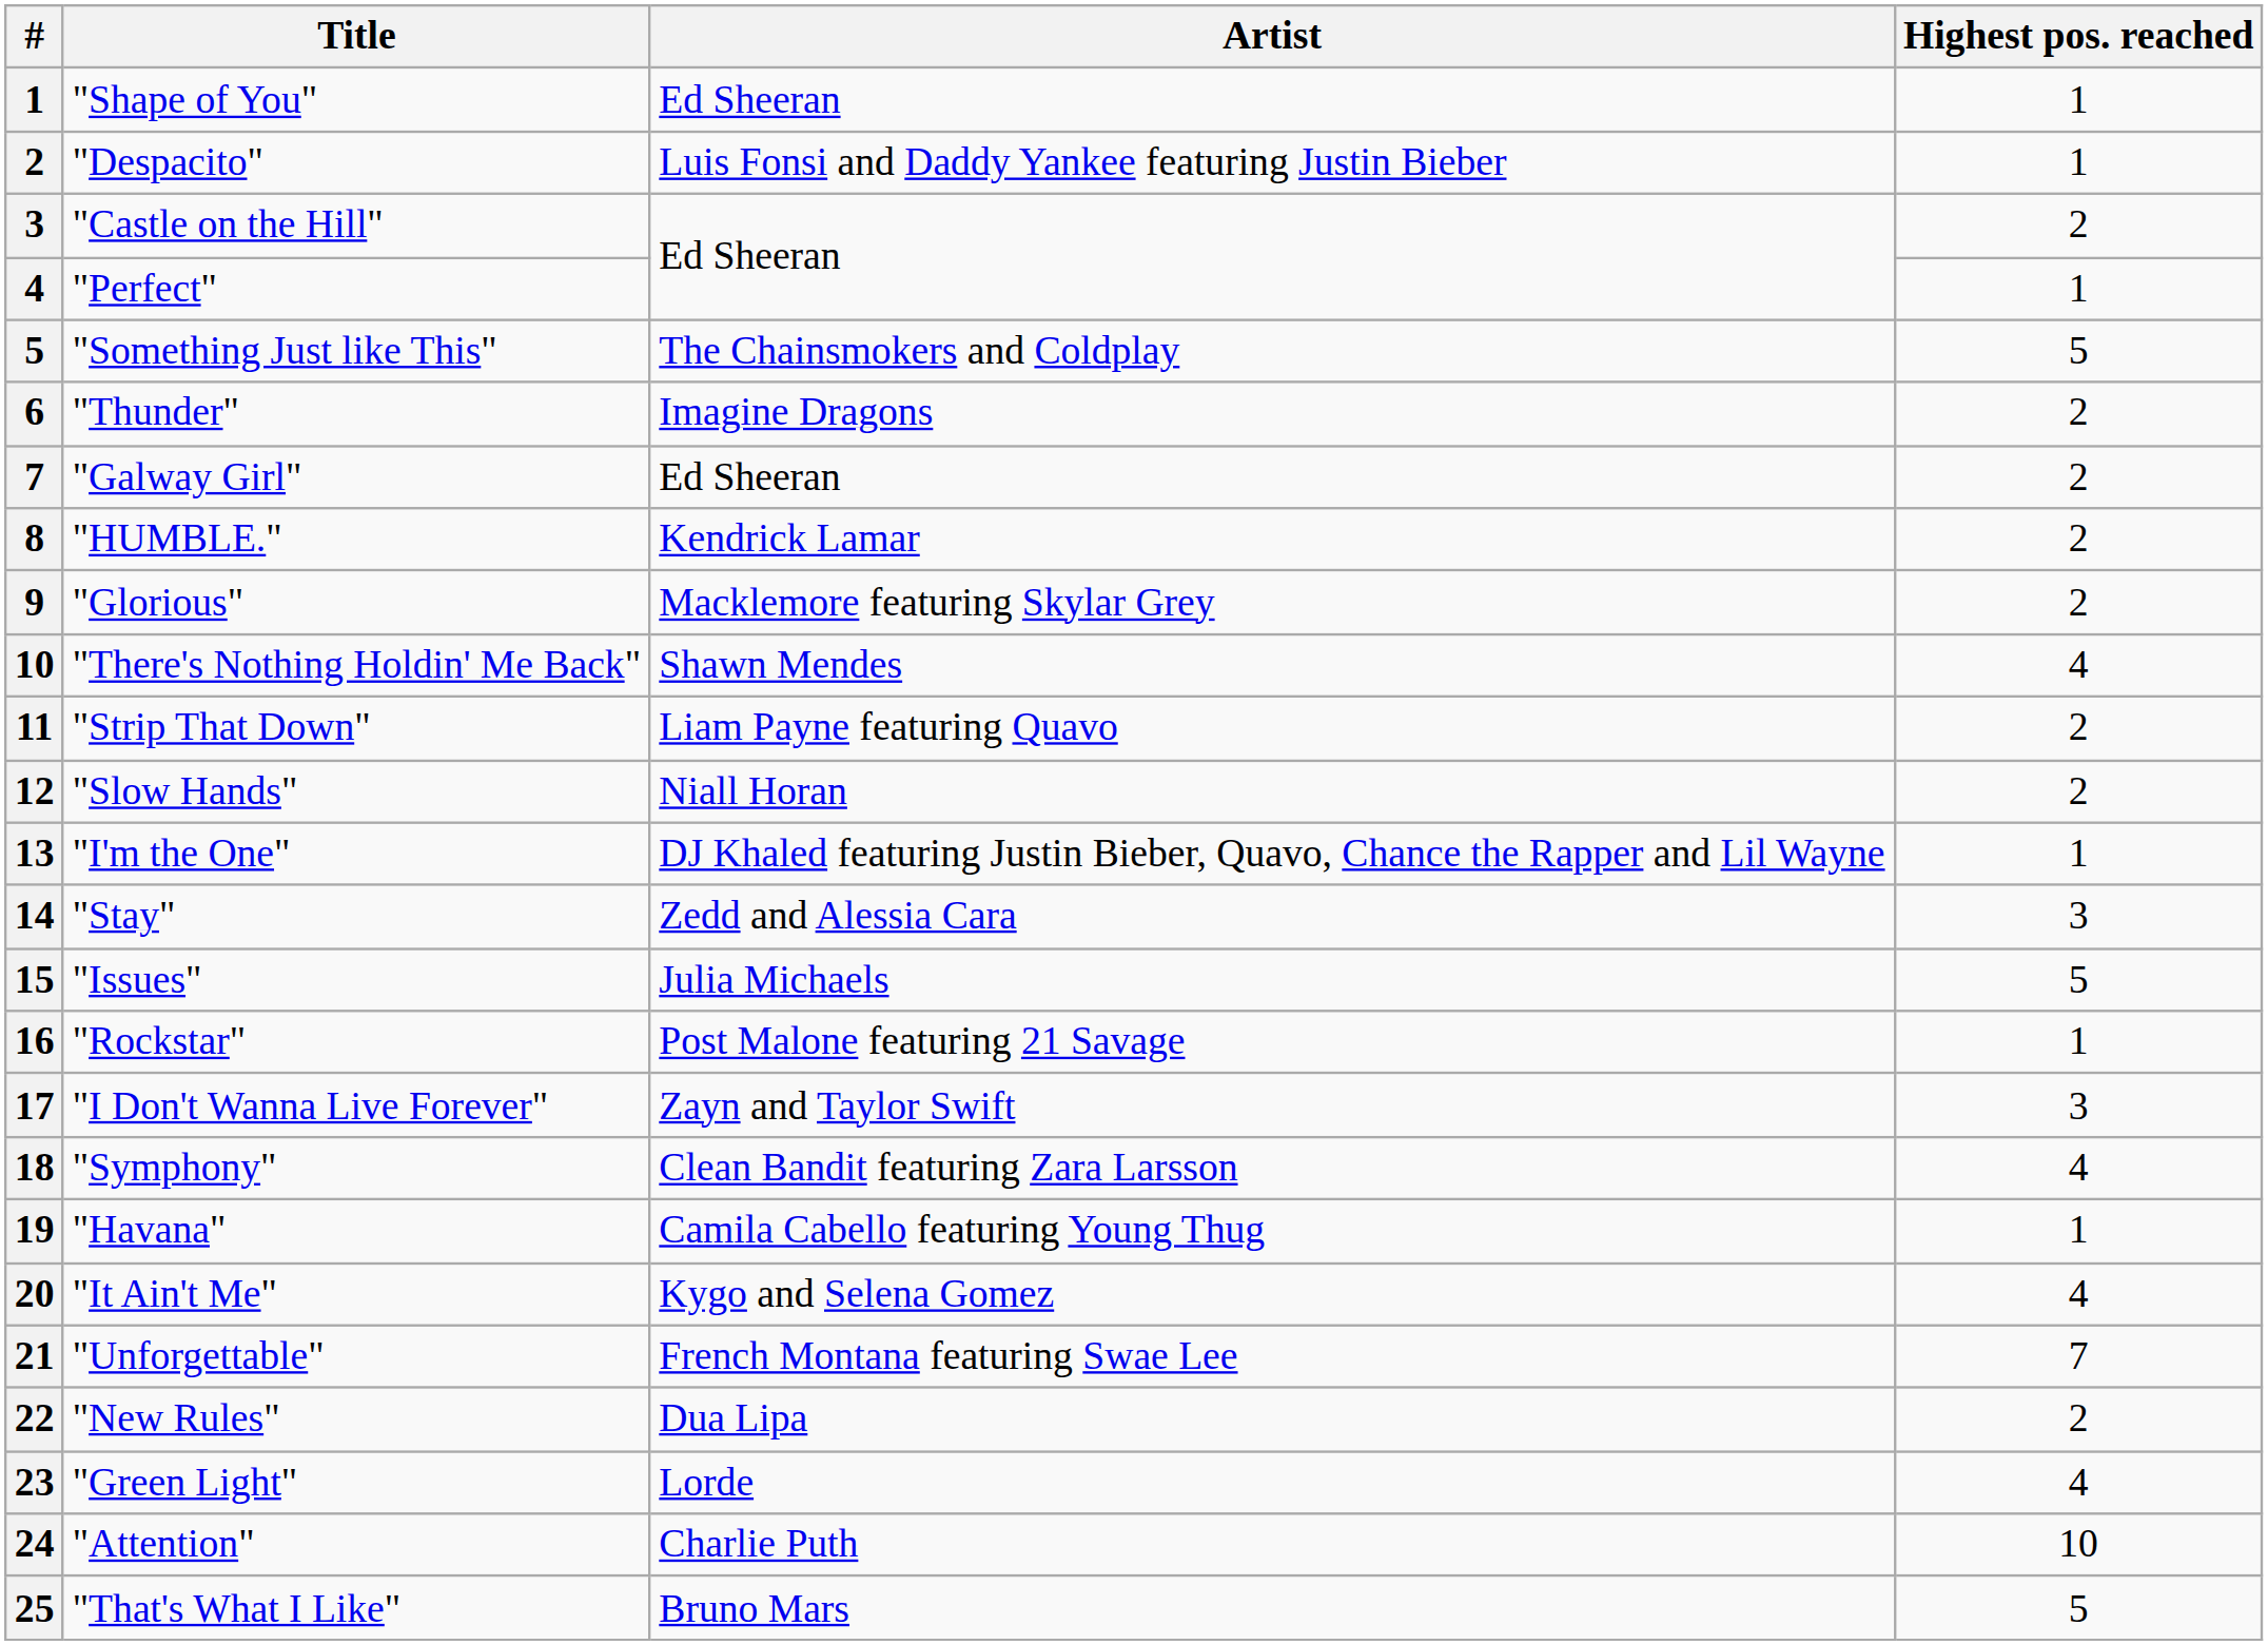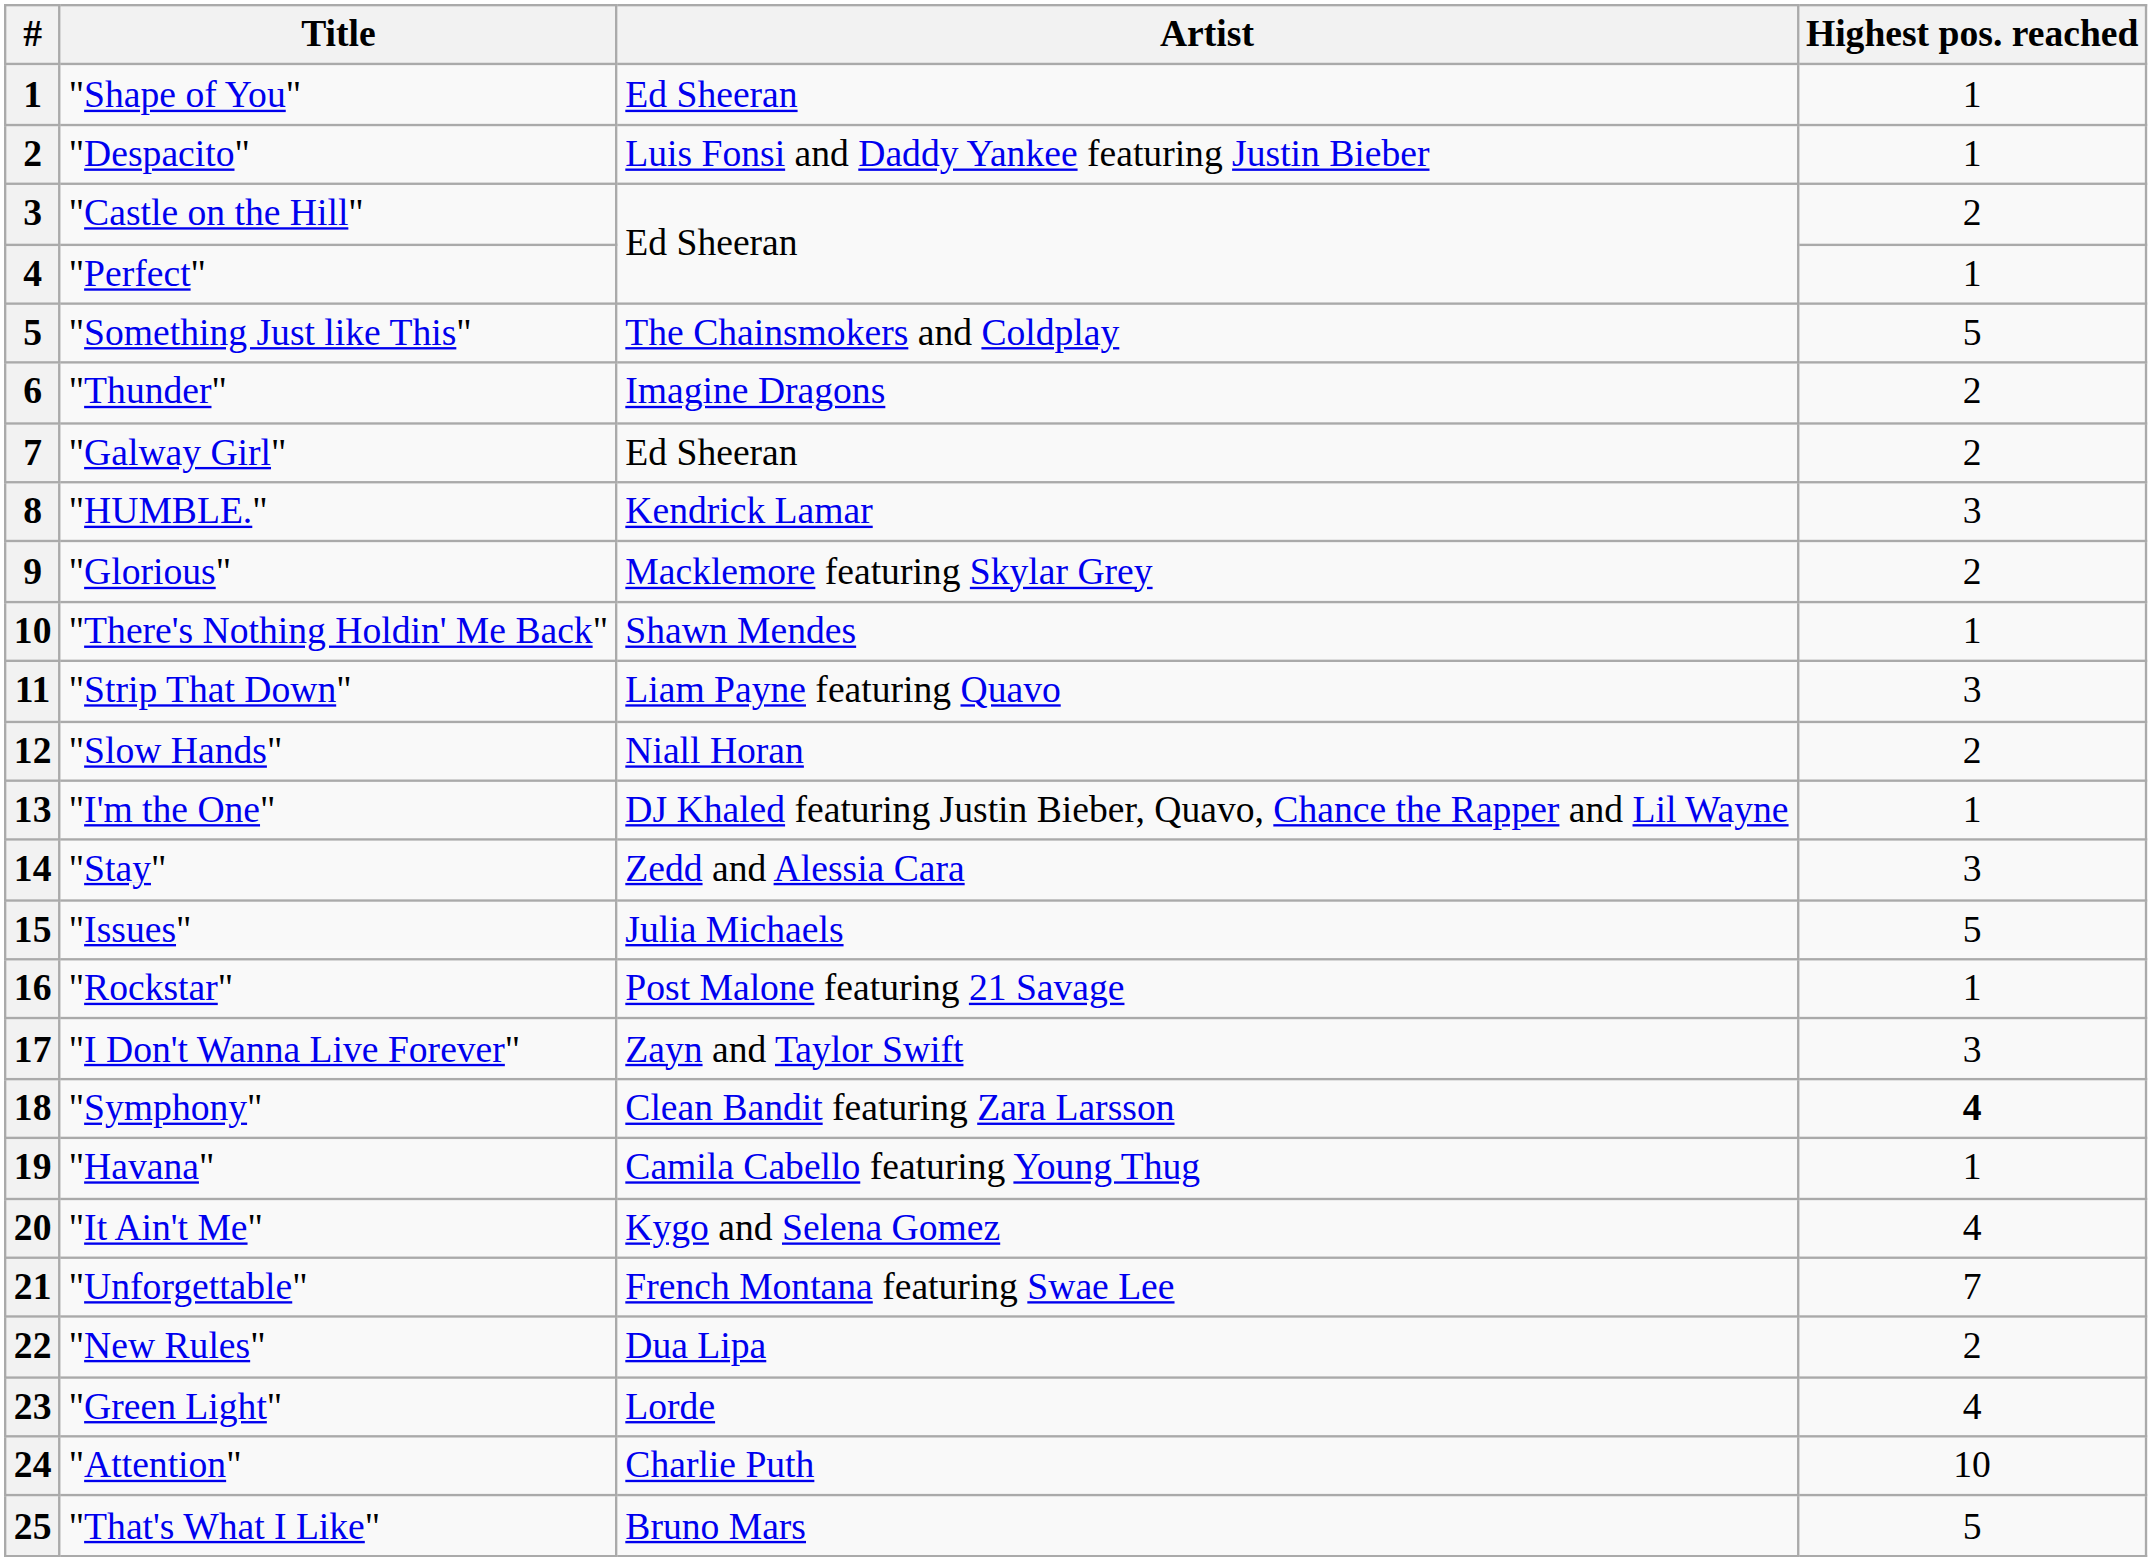 <table class="wikitable sortable">
 <tr>
 <th scope="col">#</th>
 <th scope="col">Title</th>
 <th scope="col">Artist</th>
 <th scope="col">Highest pos. reached</th>
 </tr>
 <tr>
 <th scope="row">1</th>
 <td>"<a href='#'>Shape of You</a>"</td>
 <td><a href='#'>Ed Sheeran</a></td>
 <td style="text-align:center;">1</td>
 </tr>
 <tr>
 <th scope="row">2</th>
 <td>"<a href='#'>Despacito</a>"</td>
 <td><a href='#'>Luis Fonsi</a> and <a href='#'>Daddy Yankee</a> featuring <a href='#'>Justin Bieber</a></td>
 <td style="text-align:center;">1</td>
 </tr>
 <tr>
 <th scope="row">3</th>
 <td>"<a href='#'>Castle on the Hill</a>"</td>
 <td rowspan=2>Ed Sheeran</td>
 <td style="text-align:center;">2</td>
 </tr>
 <tr>
 <th scope="row">4</th>
 <td>"<a href='#'>Perfect</a>"</td>
 <td style="text-align:center;">1</td>
 </tr>
 <tr>
 <th scope="row">5</th>
 <td>"<a href='#'>Something Just like This</a>"</td>
 <td><a href='#'>The Chainsmokers</a> and <a href='#'>Coldplay</a></td>
 <td style="text-align:center;">5</td>
 </tr>
 <tr>
 <th scope="row">6</th>
 <td>"<a href='#'>Thunder</a>"</td>
 <td><a href='#'>Imagine Dragons</a></td>
 <td style="text-align:center;">2</td>
 </tr>
 <tr>
 <th scope="row">7</th>
 <td>"<a href='#'>Galway Girl</a>"</td>
 <td>Ed Sheeran</td>
 <td style="text-align:center;">2</td>
 </tr>
 <tr>
 <th scope="row">8</th>
 <td>"<a href='#'>HUMBLE.</a>"</td>
 <td><a href='#'>Kendrick Lamar</a></td>
-<td style="text-align:center;">2</td>
+<td style="text-align:center;">3</td>
 </tr>
 <tr>
 <th scope="row">9</th>
 <td>"<a href='#'>Glorious</a>"</td>
 <td><a href='#'>Macklemore</a> featuring <a href='#'>Skylar Grey</a></td>
 <td style="text-align:center;">2</td>
 </tr>
 <tr>
 <th scope="row">10</th>
 <td>"<a href='#'>There's Nothing Holdin' Me Back</a>"</td>
 <td><a href='#'>Shawn Mendes</a></td>
-<td style="text-align:center;">4</td>
+<td style="text-align:center;">1</td>
 </tr>
 <tr>
 <th scope="row">11</th>
 <td>"<a href='#'>Strip That Down</a>"</td>
 <td><a href='#'>Liam Payne</a> featuring <a href='#'>Quavo</a></td>
-<td style="text-align:center;">2</td>
+<td style="text-align:center;">3</td>
 </tr>
 <tr>
 <th scope="row">12</th>
 <td>"<a href='#'>Slow Hands</a>"</td>
 <td><a href='#'>Niall Horan</a></td>
 <td style="text-align:center;">2</td>
 </tr>
 <tr>
 <th scope="row">13</th>
 <td>"<a href='#'>I'm the One</a>"</td>
 <td><a href='#'>DJ Khaled</a> featuring Justin Bieber, Quavo, <a href='#'>Chance the Rapper</a> and <a href='#'>Lil Wayne</a></td>
 <td style="text-align:center;">1</td>
 </tr>
 <tr>
 <th scope="row">14</th>
 <td>"<a href='#'>Stay</a>"</td>
 <td><a href='#'>Zedd</a> and <a href='#'>Alessia Cara</a></td>
 <td style="text-align:center;">3</td>
 </tr>
 <tr>
 <th scope="row">15</th>
 <td>"<a href='#'>Issues</a>"</td>
 <td><a href='#'>Julia Michaels</a></td>
 <td style="text-align:center;">5</td>
 </tr>
 <tr>
 <th scope="row">16</th>
 <td>"<a href='#'>Rockstar</a>"</td>
 <td><a href='#'>Post Malone</a> featuring <a href='#'>21 Savage</a></td>
 <td style="text-align:center;">1</td>
 </tr>
 <tr>
 <th scope="row">17</th>
 <td>"<a href='#'>I Don't Wanna Live Forever</a>"</td>
 <td><a href='#'>Zayn</a> and <a href='#'>Taylor Swift</a></td>
 <td style="text-align:center;">3</td>
 </tr>
 <tr>
 <th scope="row">18</th>
 <td>"<a href='#'>Symphony</a>"</td>
 <td><a href='#'>Clean Bandit</a> featuring <a href='#'>Zara Larsson</a></td>
-<td style="text-align:center;">4</td>
+<td style="text-align:center;"><strong>4</strong></td>
 </tr>
 <tr>
 <th scope="row">19</th>
 <td>"<a href='#'>Havana</a>"</td>
 <td><a href='#'>Camila Cabello</a> featuring <a href='#'>Young Thug</a></td>
 <td style="text-align:center;">1</td>
 </tr>
 <tr>
 <th scope="row">20</th>
 <td>"<a href='#'>It Ain't Me</a>"</td>
 <td><a href='#'>Kygo</a> and <a href='#'>Selena Gomez</a></td>
 <td style="text-align:center;">4</td>
 </tr>
 <tr>
 <th scope="row">21</th>
 <td>"<a href='#'>Unforgettable</a>"</td>
 <td><a href='#'>French Montana</a> featuring <a href='#'>Swae Lee</a></td>
 <td style="text-align:center;">7</td>
 </tr>
 <tr>
 <th scope="row">22</th>
 <td>"<a href='#'>New Rules</a>"</td>
 <td><a href='#'>Dua Lipa</a></td>
 <td style="text-align:center;">2</td>
 </tr>
 <tr>
 <th scope="row">23</th>
 <td>"<a href='#'>Green Light</a>"</td>
 <td><a href='#'>Lorde</a></td>
 <td style="text-align:center;">4</td>
 </tr>
 <tr>
 <th scope="row">24</th>
 <td>"<a href='#'>Attention</a>"</td>
 <td><a href='#'>Charlie Puth</a></td>
 <td style="text-align:center;">10</td>
 </tr>
 <tr>
 <th scope="row">25</th>
 <td>"<a href='#'>That's What I Like</a>"</td>
 <td><a href='#'>Bruno Mars</a></td>
 <td style="text-align:center;">5</td>
 </tr>
 </table>
